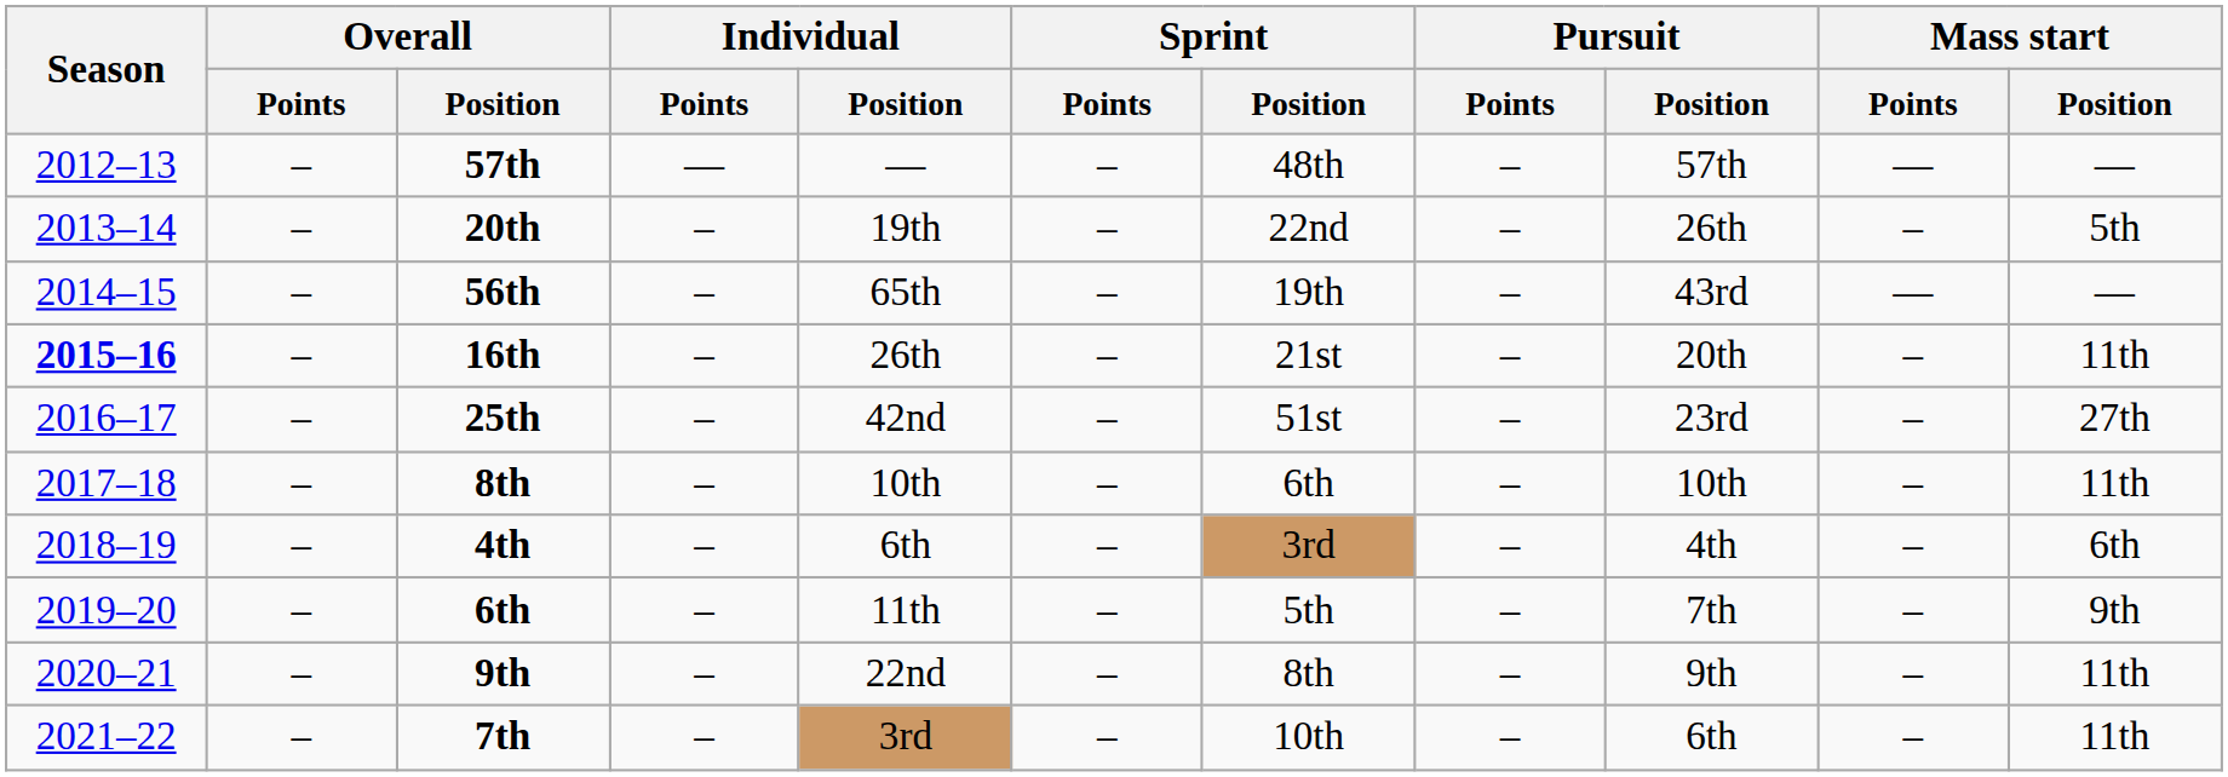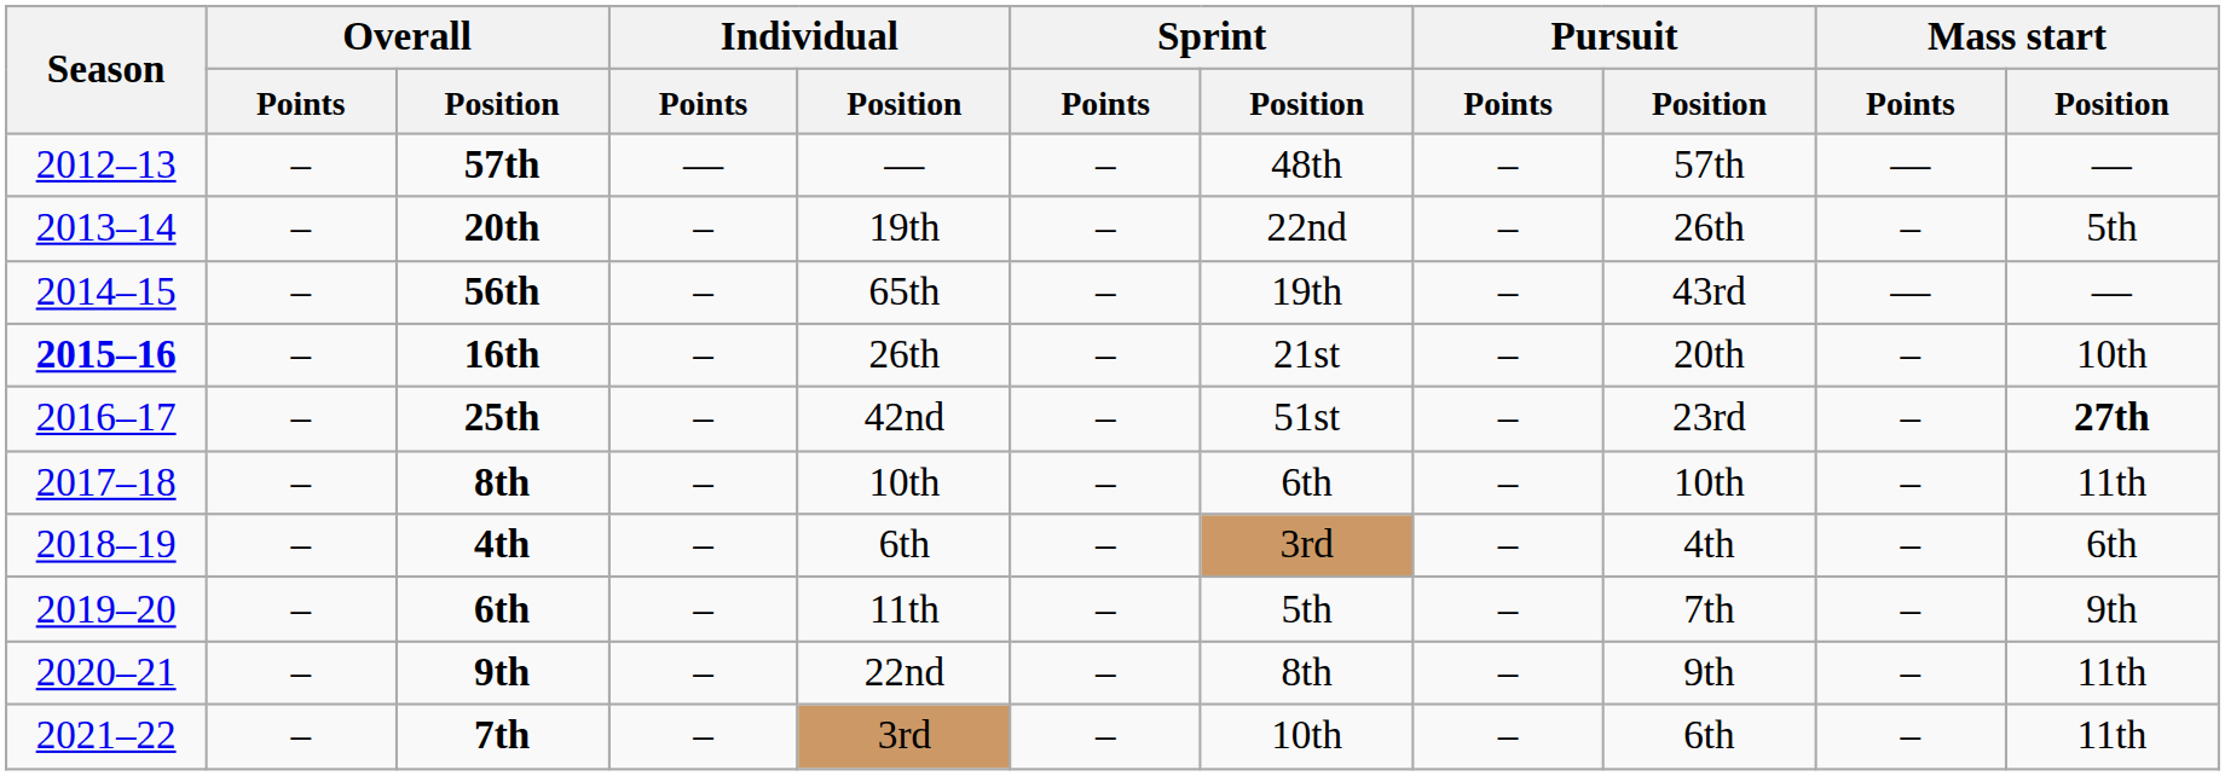 <table class="wikitable" style="text-align:center;" width="70%">
 <tr class="hintergrundfarbe5">
 <th rowspan="2" style="width:4%;">Season</th>
 <th colspan="2">Overall</th>
 <th colspan="2">Individual</th>
 <th colspan="2">Sprint</th>
 <th colspan="2">Pursuit</th>
 <th colspan="2">Mass start</th>
 </tr>
 <tr class="hintergrundfarbe5">
 <th style="width:5%;"><small>Points</small></th>
 <th style="width:5%;"><small>Position</small></th>
 <th style="width:5%;"><small>Points</small></th>
 <th style="width:5%;"><small>Position</small></th>
 <th style="width:5%;"><small>Points</small></th>
 <th style="width:5%;"><small>Position</small></th>
 <th style="width:5%;"><small>Points</small></th>
 <th style="width:5%;"><small>Position</small></th>
 <th style="width:5%;"><small>Points</small></th>
 <th style="width:5%;"><small>Position</small></th>
 </tr>
 <tr>
 <td><a href='#'>2012–13</a></td>
 <td>–</td>
 <td><strong>57th</strong></td>
 <td>—</td>
 <td>—</td>
 <td>–</td>
 <td>48th</td>
 <td>–</td>
 <td>57th</td>
 <td>—</td>
 <td>—</td>
 </tr>
 <tr>
 <td><a href='#'>2013–14</a></td>
 <td>–</td>
 <td><strong>20th</strong></td>
 <td>–</td>
 <td>19th</td>
 <td>–</td>
 <td>22nd</td>
 <td>–</td>
 <td>26th</td>
 <td>–</td>
 <td>5th</td>
 </tr>
 <tr>
 <td><a href='#'>2014–15</a></td>
 <td>–</td>
 <td><strong>56th</strong></td>
 <td>–</td>
 <td>65th</td>
 <td>–</td>
 <td>19th</td>
 <td>–</td>
 <td>43rd</td>
 <td>—</td>
 <td>—</td>
 </tr>
 <tr>
 <td><strong><a href='#'>2015–16</a></strong></td>
 <td>–</td>
 <td><strong>16th</strong></td>
 <td>–</td>
 <td>26th</td>
 <td>–</td>
 <td>21st</td>
 <td>–</td>
 <td>20th</td>
 <td>–</td>
-<td>11th</td>
+<td>10th</td>
 </tr>
 <tr>
 <td><a href='#'>2016–17</a></td>
 <td>–</td>
 <td><strong>25th</strong></td>
 <td>–</td>
 <td>42nd</td>
 <td>–</td>
 <td>51st</td>
 <td>–</td>
 <td>23rd</td>
 <td>–</td>
-<td>27th</td>
+<td><strong>27th</strong></td>
 </tr>
 <tr>
 <td><a href='#'>2017–18</a></td>
 <td>–</td>
 <td><strong>8th</strong></td>
 <td>–</td>
 <td>10th</td>
 <td>–</td>
 <td>6th</td>
 <td>–</td>
 <td>10th</td>
 <td>–</td>
 <td>11th</td>
 </tr>
 <tr>
 <td><a href='#'>2018–19</a></td>
 <td>–</td>
 <td><strong>4th</strong></td>
 <td>–</td>
 <td>6th</td>
 <td>–</td>
 <td bgcolor=cc9966>3rd</td>
 <td>–</td>
 <td>4th</td>
 <td>–</td>
 <td>6th</td>
 </tr>
 <tr>
 <td><a href='#'>2019–20</a></td>
 <td>–</td>
 <td><strong>6th</strong></td>
 <td>–</td>
 <td>11th</td>
 <td>–</td>
 <td>5th</td>
 <td>–</td>
 <td>7th</td>
 <td>–</td>
 <td>9th</td>
 </tr>
 <tr>
 <td><a href='#'>2020–21</a></td>
 <td>–</td>
 <td><strong>9th</strong></td>
 <td>–</td>
 <td>22nd</td>
 <td>–</td>
 <td>8th</td>
 <td>–</td>
 <td>9th</td>
 <td>–</td>
 <td>11th</td>
 </tr>
 <tr>
 <td><a href='#'>2021–22</a></td>
 <td>–</td>
 <td><strong>7th</strong></td>
 <td>–</td>
 <td bgcolor=cc9966>3rd</td>
 <td>–</td>
 <td>10th</td>
 <td>–</td>
 <td>6th</td>
 <td>–</td>
 <td>11th</td>
 </tr>
 </table>
